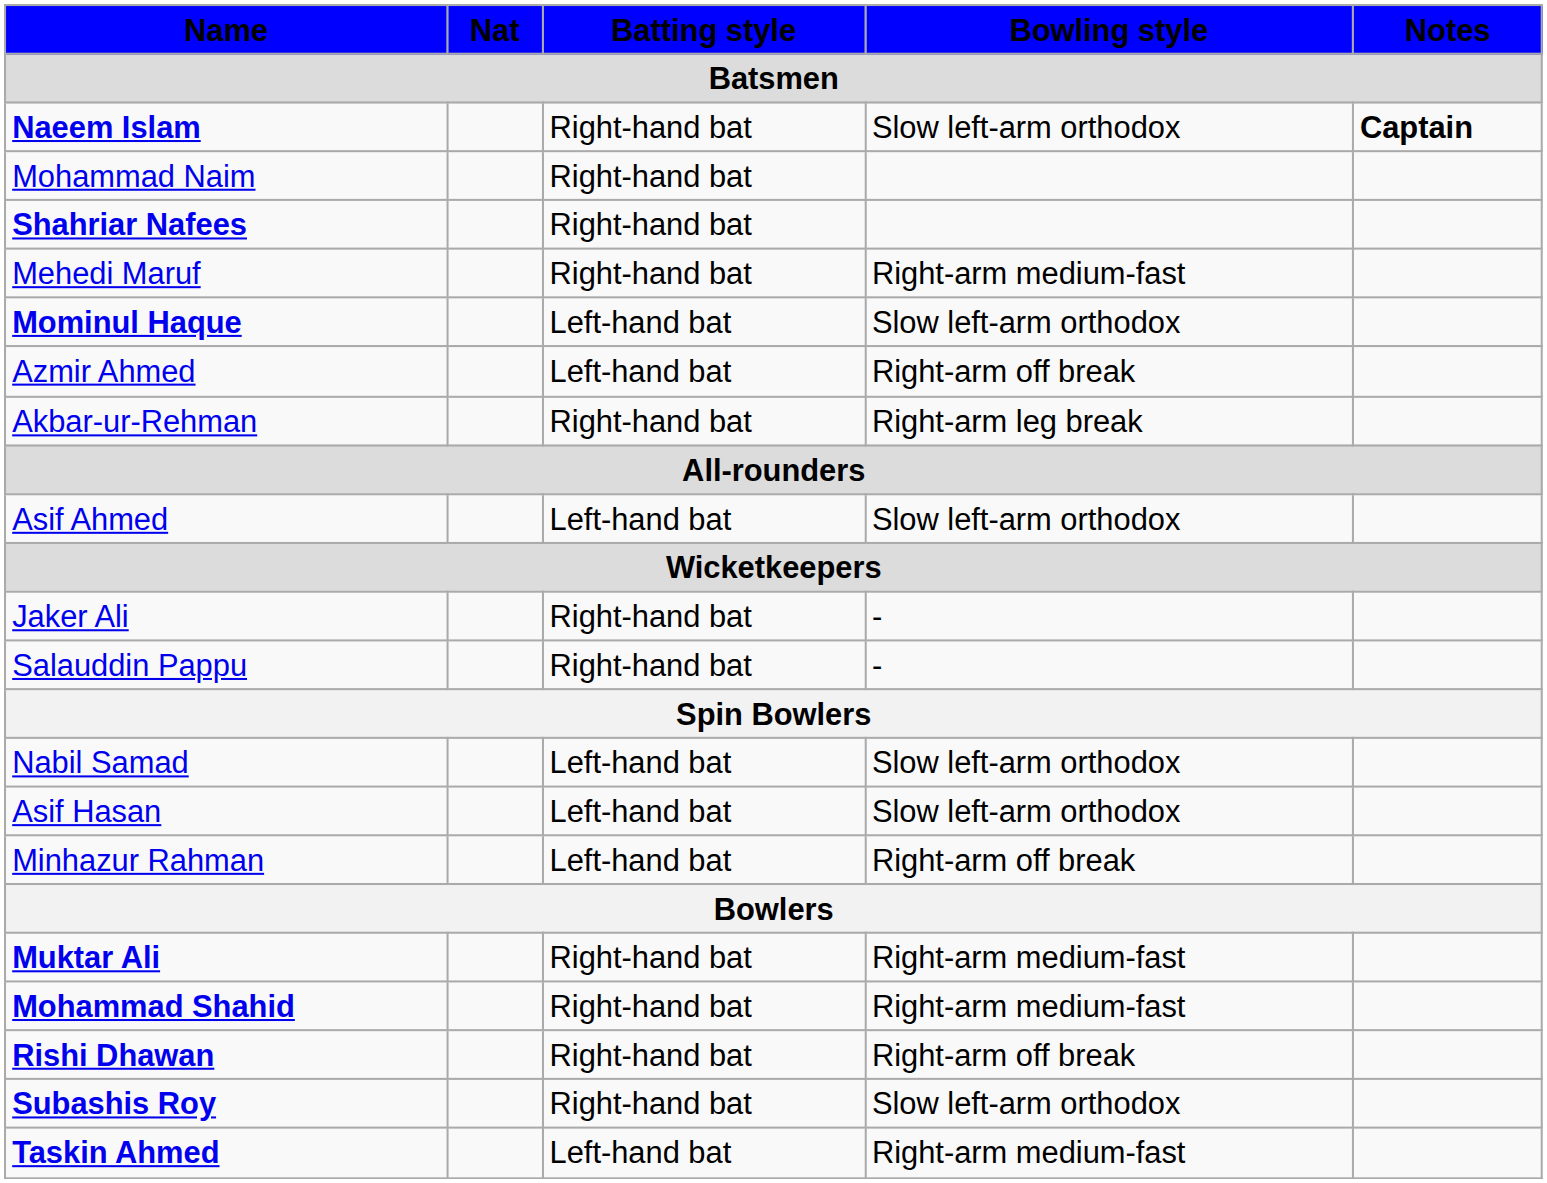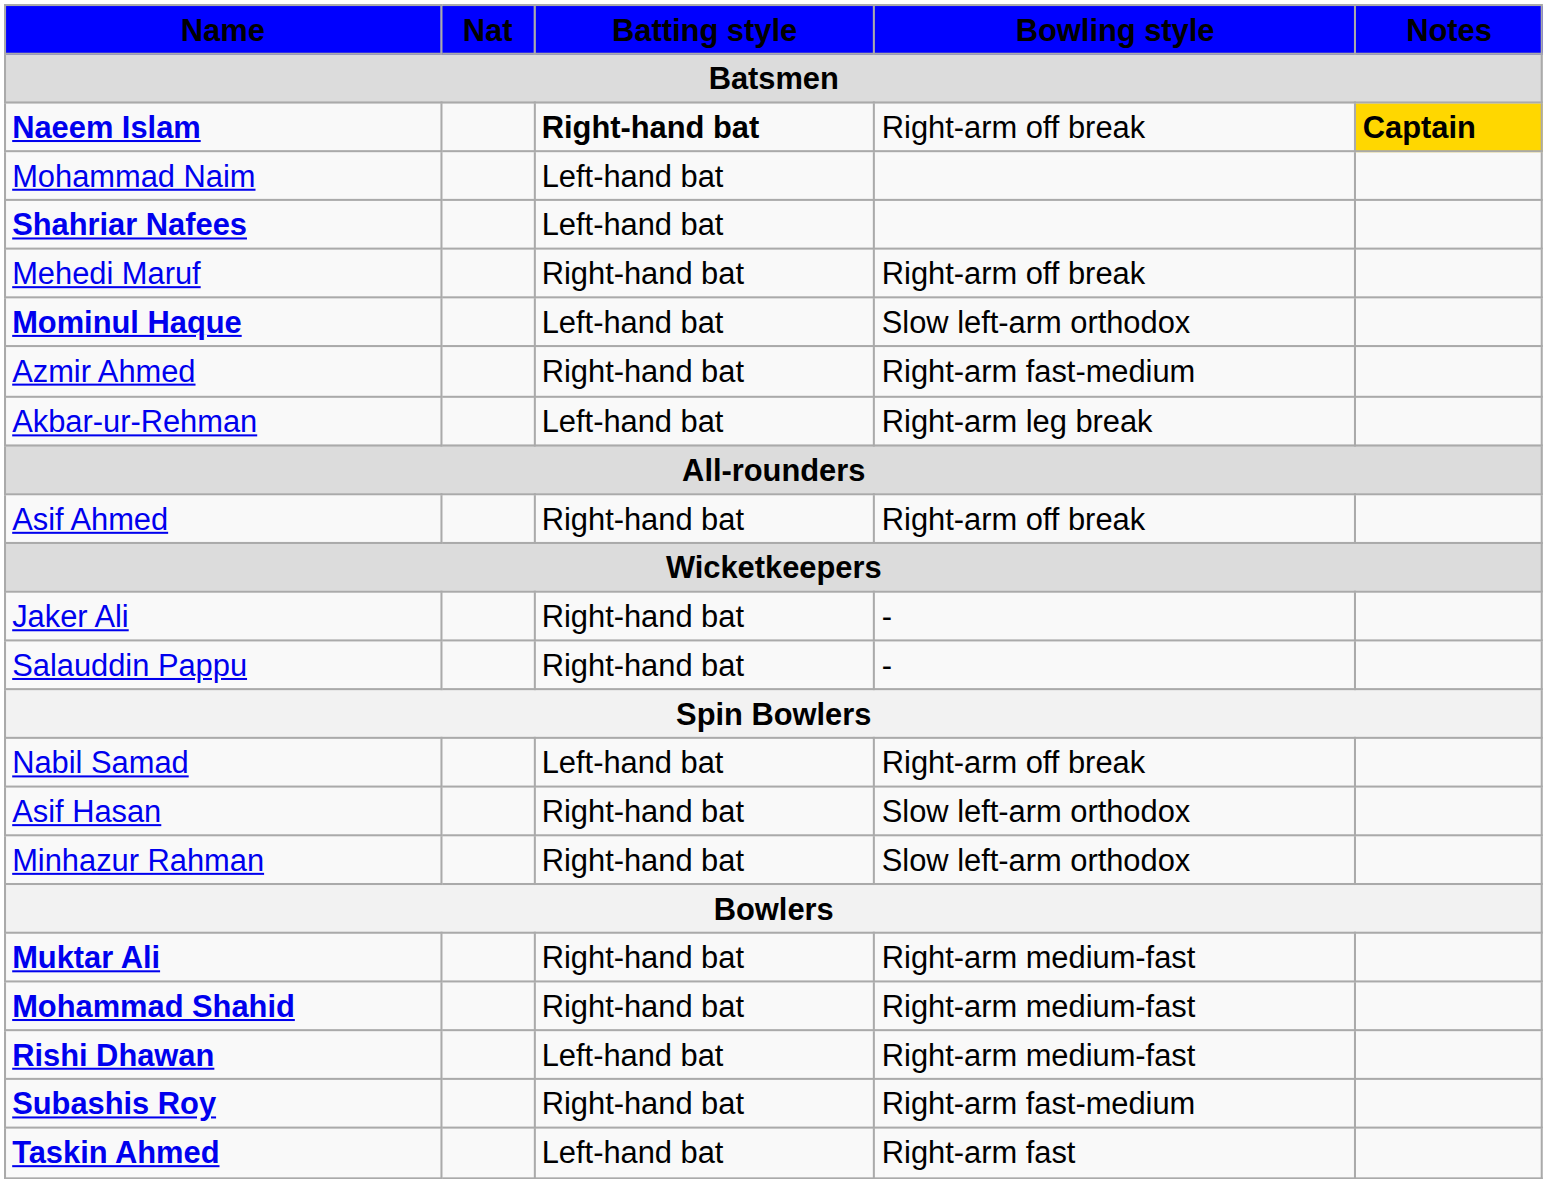 <table class="wikitable"  style="font-size:95%;" width="60%">
 <tr>
 <th style="background:#0000FF; color:black; text-align:center;">Name</th>
 <th style="background:#0000FF; color:black; text-align:center;">Nat</th>
 <th style="background:#0000FF; color:black; text-align:center;">Batting style</th>
 <th style="background:#0000FF; color:black; text-align:center;">Bowling style</th>
 <th style="background:#0000FF; color:black; text-align:center;">Notes</th>
 </tr>
 <tr>
 <th colspan="7"  style="background:#dcdcdc; text-align:center;">Batsmen</th>
 </tr>
 <tr>
 <td><strong><a href='#'>Naeem Islam</a></strong></td>
 <td style="text-align:center"></td>
-<td>Right-hand bat</td>
-<td>Slow left-arm orthodox</td>
-<td><strong>Captain</strong></td>
+<td><strong>Right-hand bat</strong></td>
+<td>Right-arm off break</td>
+<td style="background: gold;"><strong>Captain</strong></td>
 </tr>
 <tr>
 <td><a href='#'>Mohammad Naim</a></td>
 <td style="text-align:center"></td>
-<td>Right-hand bat</td>
+<td>Left-hand bat</td>
 <td></td>
 <td></td>
 </tr>
 <tr>
 <td><strong><a href='#'>Shahriar Nafees</a></strong></td>
 <td style="text-align:center"></td>
-<td>Right-hand bat</td>
+<td>Left-hand bat</td>
 <td></td>
 <td></td>
 </tr>
 <tr>
 <td><a href='#'>Mehedi Maruf</a></td>
 <td style="text-align:center"></td>
 <td>Right-hand bat</td>
-<td>Right-arm medium-fast</td>
+<td>Right-arm off break</td>
 <td></td>
 </tr>
 <tr>
 <td><strong><a href='#'>Mominul Haque</a></strong></td>
 <td style="text-align:center"></td>
 <td>Left-hand bat</td>
 <td>Slow left-arm orthodox</td>
 <td></td>
 </tr>
 <tr>
 <td><a href='#'>Azmir Ahmed</a></td>
 <td style="text-align:center"></td>
-<td>Left-hand bat</td>
-<td>Right-arm off break</td>
+<td>Right-hand bat</td>
+<td>Right-arm fast-medium</td>
 <td></td>
 </tr>
 <tr>
 <td><a href='#'>Akbar-ur-Rehman</a></td>
 <td style="text-align:center"></td>
-<td>Right-hand bat</td>
+<td>Left-hand bat</td>
 <td>Right-arm leg break</td>
 <td></td>
 </tr>
 <tr>
 <th colspan="6"  style="background:#dcdcdc; text-align:center;">All-rounders</th>
 </tr>
 <tr>
 <td><a href='#'>Asif Ahmed</a></td>
 <td style="text-align:center"></td>
-<td>Left-hand bat</td>
-<td>Slow left-arm orthodox</td>
+<td>Right-hand bat</td>
+<td>Right-arm off break</td>
 <td></td>
 </tr>
 <tr>
 <th colspan="6"  style="background:#dcdcdc; text-align:center;">Wicketkeepers</th>
 </tr>
 <tr>
 <td><a href='#'>Jaker Ali</a></td>
 <td style="text-align:center"></td>
 <td>Right-hand bat</td>
 <td>-</td>
 <td></td>
 </tr>
 <tr>
 <td><a href='#'>Salauddin Pappu</a></td>
 <td style="text-align:center"></td>
 <td>Right-hand bat</td>
 <td>-</td>
 <td></td>
 </tr>
 <tr>
 <th colspan="6"  style="background#dcdcdc; text-align:center">Spin Bowlers</th>
 </tr>
 <tr>
 <td><a href='#'>Nabil Samad</a></td>
 <td style="text-align:center"></td>
 <td>Left-hand bat</td>
-<td>Slow left-arm orthodox</td>
+<td>Right-arm off break</td>
 <td></td>
 </tr>
 <tr>
 <td><a href='#'>Asif Hasan</a></td>
 <td style="text-align:center"></td>
-<td>Left-hand bat</td>
+<td>Right-hand bat</td>
 <td>Slow left-arm orthodox</td>
 <td></td>
 </tr>
 <tr>
 <td><a href='#'>Minhazur Rahman</a></td>
 <td style="text-align:center"></td>
-<td>Left-hand bat</td>
-<td>Right-arm off break</td>
+<td>Right-hand bat</td>
+<td>Slow left-arm orthodox</td>
 <td></td>
 </tr>
 <tr>
 <th colspan="6"  style="background#dcdcdc; text-align:center">Bowlers</th>
 </tr>
 <tr>
 <td><strong><a href='#'>Muktar Ali</a></strong></td>
 <td style="text-align:center"></td>
 <td>Right-hand bat</td>
 <td>Right-arm medium-fast</td>
 <td></td>
 </tr>
 <tr>
 <td><strong><a href='#'>Mohammad Shahid</a></strong></td>
 <td style="text-align:center"></td>
 <td>Right-hand bat</td>
 <td>Right-arm medium-fast</td>
 <td></td>
 </tr>
 <tr>
 <td><strong><a href='#'>Rishi Dhawan</a></strong></td>
 <td style="text-align:center"></td>
-<td>Right-hand bat</td>
-<td>Right-arm off break</td>
+<td>Left-hand bat</td>
+<td>Right-arm medium-fast</td>
 <td></td>
 </tr>
 <tr>
 <td><strong><a href='#'>Subashis Roy</a></strong></td>
 <td style="text-align:center"></td>
 <td>Right-hand bat</td>
-<td>Slow left-arm orthodox</td>
+<td>Right-arm fast-medium</td>
 <td></td>
 </tr>
 <tr>
 <td><strong><a href='#'>Taskin Ahmed</a></strong></td>
 <td style="text-align:center"></td>
 <td>Left-hand bat</td>
-<td>Right-arm medium-fast</td>
+<td>Right-arm fast</td>
 <td></td>
 </tr>
 </table>
